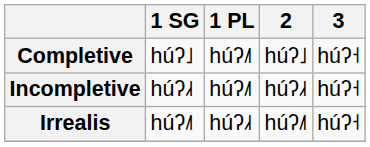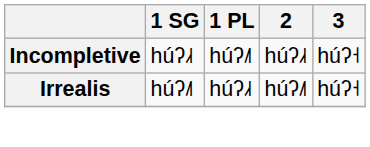 <table class="wikitable">
 <tr>
 <th scope="col"></th>
 <th scope="col">1 SG</th>
 <th scope="col">1 PL</th>
 <th scope="col">2</th>
 <th scope="col">3</th>
-</tr>
-<tr>
-<th scope="row">Completive</th>
-<td>húʔ˩</td>
-<td>húʔ˩˥</td>
-<td>húʔ˩</td>
-<td>húʔ˧</td>
 </tr>
 <tr>
 <th scope="row">Incompletive</th>
 <td>húʔ˩˧</td>
 <td>húʔ˩˥</td>
 <td>húʔ˩˧</td>
 <td>húʔ˧</td>
 </tr>
 <tr>
 <th scope="row">Irrealis</th>
 <td>húʔ˩˥</td>
 <td>húʔ˩˧</td>
 <td>húʔ˩˥</td>
 <td>húʔ˧</td>
 </tr>
 <tr>
 </tr>
 </table>
